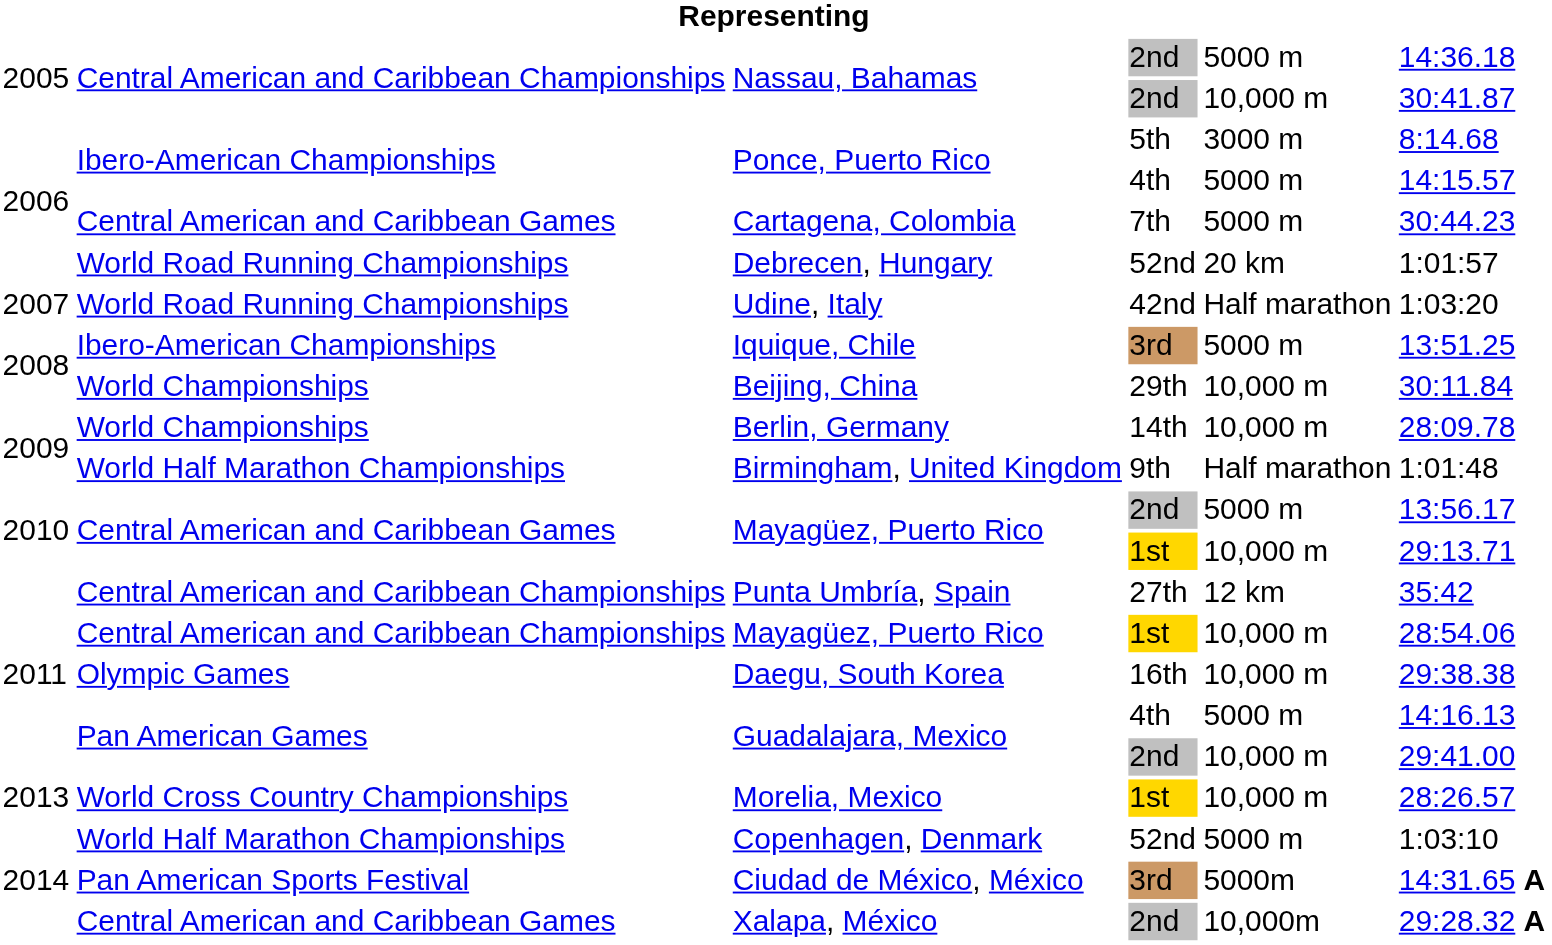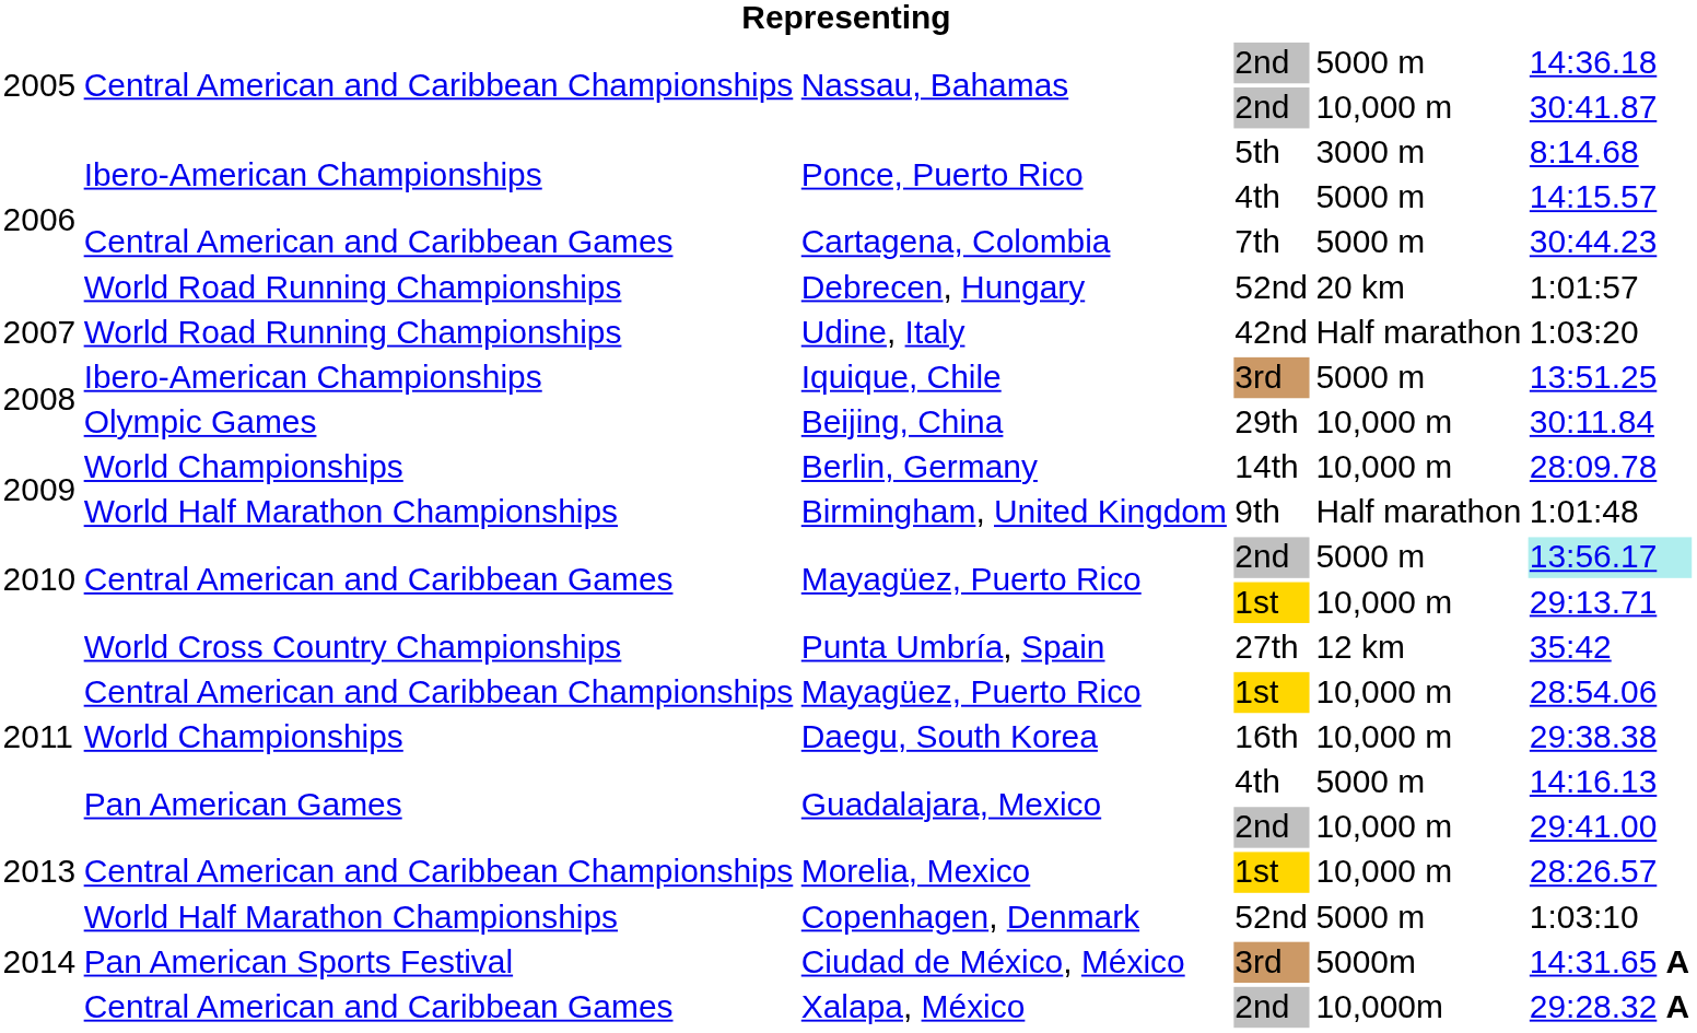 <table>
 <tr>
 <th colspan="6">Representing </th>
 </tr>
 <tr>
 <td rowspan=2>2005</td>
 <td rowspan=2><a href='#'>Central American and Caribbean Championships</a></td>
 <td rowspan=2><a href='#'>Nassau, Bahamas</a></td>
 <td bgcolor=silver>2nd</td>
 <td>5000 m</td>
 <td><a href='#'>14:36.18</a></td>
 </tr>
 <tr>
 <td bgcolor=silver>2nd</td>
 <td>10,000 m</td>
 <td><a href='#'>30:41.87</a></td>
 </tr>
 <tr>
 <td rowspan=4>2006</td>
 <td rowspan=2><a href='#'>Ibero-American Championships</a></td>
 <td rowspan=2><a href='#'>Ponce, Puerto Rico</a></td>
 <td>5th</td>
 <td>3000 m</td>
 <td><a href='#'>8:14.68</a></td>
 </tr>
 <tr>
 <td>4th</td>
 <td>5000 m</td>
 <td><a href='#'>14:15.57</a></td>
 </tr>
 <tr>
 <td><a href='#'>Central American and Caribbean Games</a></td>
 <td><a href='#'>Cartagena, Colombia</a></td>
 <td>7th</td>
 <td>5000 m</td>
 <td><a href='#'>30:44.23</a></td>
 </tr>
 <tr>
 <td><a href='#'>World Road Running Championships</a></td>
 <td><a href='#'>Debrecen</a>, <a href='#'>Hungary</a></td>
 <td>52nd</td>
 <td>20 km</td>
 <td>1:01:57</td>
 </tr>
 <tr>
 <td>2007</td>
 <td><a href='#'>World Road Running Championships</a></td>
 <td><a href='#'>Udine</a>, <a href='#'>Italy</a></td>
 <td>42nd</td>
 <td>Half marathon</td>
 <td>1:03:20</td>
 </tr>
 <tr>
 <td rowspan=2>2008</td>
 <td><a href='#'>Ibero-American Championships</a></td>
 <td><a href='#'>Iquique, Chile</a></td>
 <td bgcolor=cc9966>3rd</td>
 <td>5000 m</td>
 <td><a href='#'>13:51.25</a></td>
 </tr>
 <tr>
-<td><a href='#'>World Championships</a></td>
+<td><a href='#'>Olympic Games</a></td>
 <td><a href='#'>Beijing, China</a></td>
 <td>29th</td>
 <td>10,000 m</td>
 <td><a href='#'>30:11.84</a></td>
 </tr>
 <tr>
 <td rowspan=2>2009</td>
 <td><a href='#'>World Championships</a></td>
 <td><a href='#'>Berlin, Germany</a></td>
 <td>14th</td>
 <td>10,000 m</td>
 <td><a href='#'>28:09.78</a></td>
 </tr>
 <tr>
 <td><a href='#'>World Half Marathon Championships</a></td>
 <td><a href='#'>Birmingham</a>, <a href='#'>United Kingdom</a></td>
 <td>9th</td>
 <td>Half marathon</td>
 <td>1:01:48</td>
 </tr>
 <tr>
 <td rowspan=2>2010</td>
 <td rowspan=2><a href='#'>Central American and Caribbean Games</a></td>
 <td rowspan=2><a href='#'>Mayagüez, Puerto Rico</a></td>
 <td bgcolor=silver>2nd</td>
 <td>5000 m</td>
-<td><a href='#'>13:56.17</a></td>
+<td style="background: paleturquoise;"><a href='#'>13:56.17</a></td>
 </tr>
 <tr>
 <td bgcolor=gold>1st</td>
 <td>10,000 m</td>
 <td><a href='#'>29:13.71</a></td>
 </tr>
 <tr>
 <td rowspan=5>2011</td>
-<td><a href='#'>Central American and Caribbean Championships</a></td>
+<td><a href='#'>World Cross Country Championships</a></td>
 <td><a href='#'>Punta Umbría</a>, <a href='#'>Spain</a></td>
 <td>27th</td>
 <td>12 km</td>
 <td><a href='#'>35:42</a></td>
 </tr>
 <tr>
 <td><a href='#'>Central American and Caribbean Championships</a></td>
 <td><a href='#'>Mayagüez, Puerto Rico</a></td>
 <td bgcolor=gold>1st</td>
 <td>10,000 m</td>
 <td><a href='#'>28:54.06</a></td>
 </tr>
 <tr>
-<td><a href='#'>Olympic Games</a></td>
+<td><a href='#'>World Championships</a></td>
 <td><a href='#'>Daegu, South Korea</a></td>
 <td>16th</td>
 <td>10,000 m</td>
 <td><a href='#'>29:38.38</a></td>
 </tr>
 <tr>
 <td rowspan=2><a href='#'>Pan American Games</a></td>
 <td rowspan=2><a href='#'>Guadalajara, Mexico</a></td>
 <td>4th</td>
 <td>5000 m</td>
 <td><a href='#'>14:16.13</a></td>
 </tr>
 <tr>
 <td bgcolor=silver>2nd</td>
 <td>10,000 m</td>
 <td><a href='#'>29:41.00</a></td>
 </tr>
 <tr>
 <td>2013</td>
-<td><a href='#'>World Cross Country Championships</a></td>
+<td><a href='#'>Central American and Caribbean Championships</a></td>
 <td><a href='#'>Morelia, Mexico</a></td>
 <td bgcolor=gold>1st</td>
 <td>10,000 m</td>
 <td><a href='#'>28:26.57</a></td>
 </tr>
 <tr>
 <td rowspan=3>2014</td>
 <td><a href='#'>World Half Marathon Championships</a></td>
 <td><a href='#'>Copenhagen</a>, <a href='#'>Denmark</a></td>
 <td>52nd</td>
 <td>5000 m</td>
 <td>1:03:10</td>
 </tr>
 <tr>
 <td><a href='#'>Pan American Sports Festival</a></td>
 <td><a href='#'>Ciudad de México</a>, <a href='#'>México</a></td>
 <td bgcolor="cc9966">3rd</td>
 <td>5000m</td>
 <td><a href='#'>14:31.65</a> <strong>A</strong></td>
 </tr>
 <tr>
 <td><a href='#'>Central American and Caribbean Games</a></td>
 <td><a href='#'>Xalapa</a>, <a href='#'>México</a></td>
 <td bgcolor=silver>2nd</td>
 <td>10,000m</td>
 <td><a href='#'>29:28.32</a> <strong>A</strong></td>
 </tr>
 </table>
